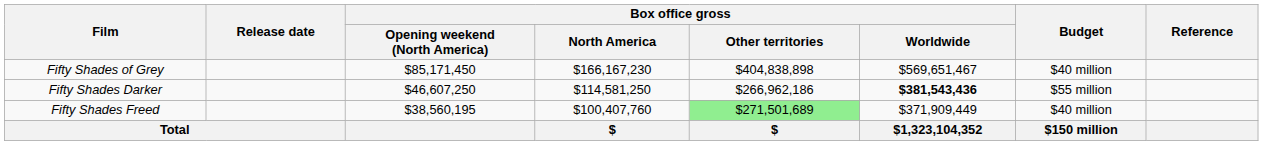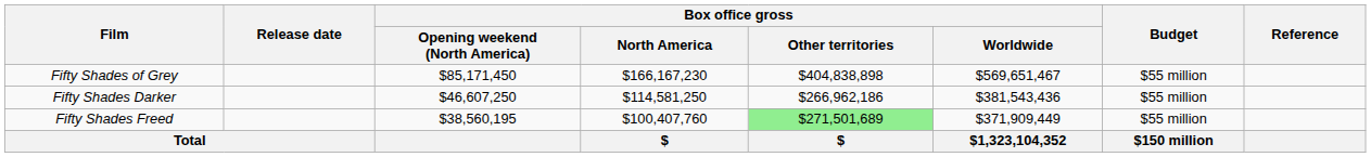 <table class="wikitable" width=99% border="1" style="text-align: center;">
 <tr>
 <th rowspan="2">Film</th>
 <th rowspan="2">Release date</th>
 <th colspan="4">Box office gross</th>
 <th rowspan="2">Budget</th>
 <th rowspan="2">Reference</th>
 </tr>
 <tr>
 <th>Opening weekend<br>(North America)</th>
 <th>North America</th>
 <th>Other territories</th>
 <th>Worldwide</th>
 </tr>
 <tr>
 <td><em>Fifty Shades of Grey</em></td>
 <td></td>
 <td>$85,171,450</td>
 <td>$166,167,230</td>
 <td>$404,838,898</td>
 <td>$569,651,467</td>
-<td>$40 million</td>
+<td>$55 million</td>
 <td></td>
 </tr>
 <tr>
 <td><em>Fifty Shades Darker</em></td>
 <td></td>
 <td>$46,607,250</td>
 <td>$114,581,250</td>
 <td>$266,962,186</td>
-<td><strong>$381,543,436</strong></td>
+<td>$381,543,436</td>
 <td>$55 million</td>
 <td></td>
 </tr>
 <tr>
 <td><em>Fifty Shades Freed</em></td>
 <td></td>
 <td>$38,560,195</td>
 <td>$100,407,760</td>
 <td style="background: lightgreen;">$271,501,689</td>
 <td>$371,909,449</td>
-<td>$40 million</td>
+<td>$55 million</td>
 <td></td>
 </tr>
 <tr>
 <th colspan="2">Total</th>
 <th></th>
 <th>$</th>
 <th>$</th>
 <th>$1,323,104,352</th>
 <th>$150 million</th>
 <th rowspan="2"></th>
 </tr>
 </table>
